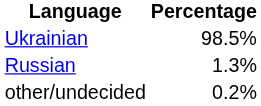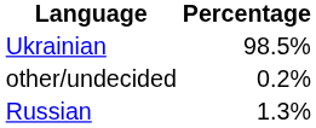 <table class="standard">
 <tr>
 <th>Language</th>
 <th>Percentage</th>
 </tr>
 <tr>
 <td><a href='#'>Ukrainian</a></td>
 <td align="right">98.5%</td>
 </tr>
 <tr>
+<td>other/undecided</td>
+<td align="right">0.2%</td>
+</tr>
+<tr>
 <td><a href='#'>Russian</a></td>
 <td align="right">1.3%</td>
 </tr>
-<tr>
-<td>other/undecided</td>
-<td align="right">0.2%</td>
-</tr>
 </table>
